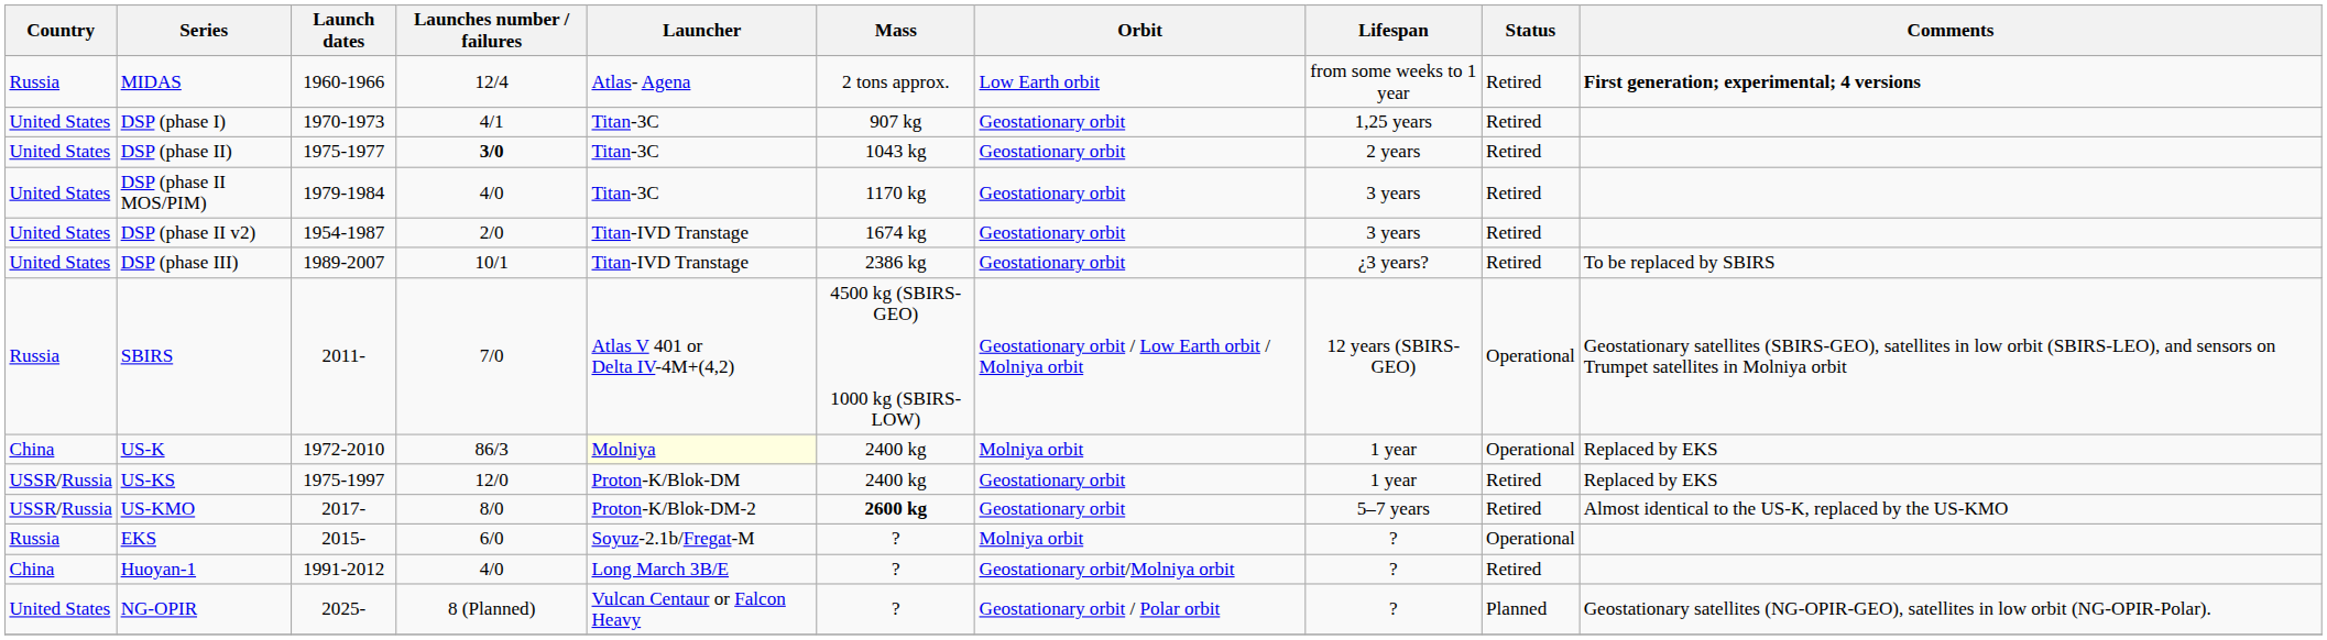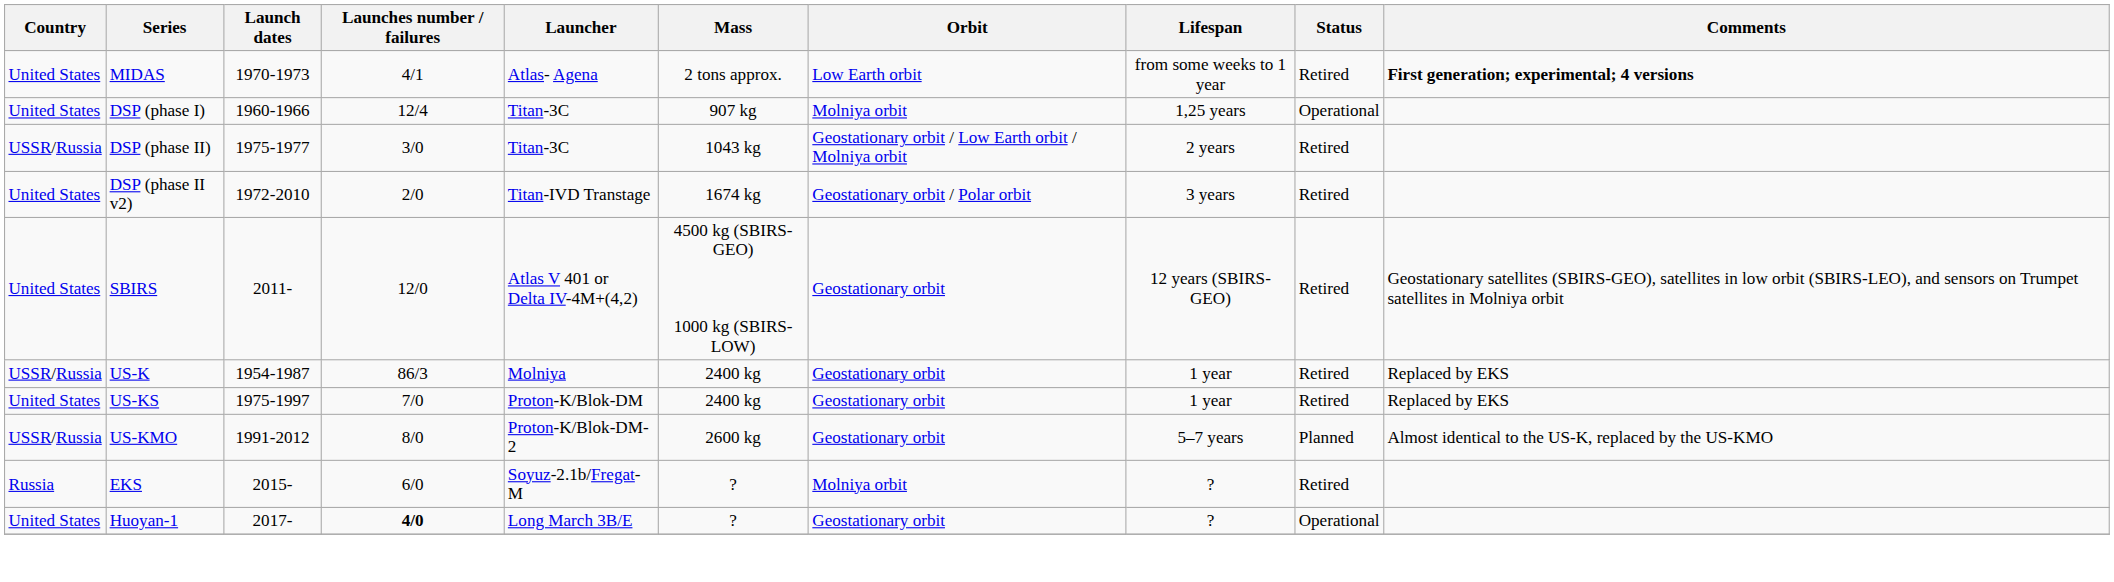 <table class="wikitable alternance">
 <tr>
 <th scope="col">Country</th>
 <th scope="col">Series</th>
 <th scope="col">Launch dates</th>
 <th scope="col">Launches number / failures</th>
 <th scope="col">Launcher</th>
 <th scope="col">Mass</th>
 <th scope="col">Orbit</th>
 <th scope="col">Lifespan</th>
 <th scope="col">Status</th>
 <th scope="col">Comments</th>
 </tr>
 <tr>
-<td><a href='#'>Russia</a></td>
+<td><a href='#'>United States</a></td>
 <td><a href='#'>MIDAS</a></td>
-<td align="center">1960-1966</td>
-<td align="center">12/4</td>
+<td align="center">1970-1973</td>
+<td align="center">4/1</td>
 <td><a href='#'>Atlas</a>- <a href='#'>Agena</a></td>
 <td align="center">2 tons approx.</td>
 <td><a href='#'>Low Earth orbit</a></td>
 <td align="center">from some weeks to 1 year</td>
 <td>Retired</td>
 <td><strong>First generation; experimental; 4 versions</strong></td>
 </tr>
 <tr>
 <td><a href='#'>United States</a></td>
 <td><a href='#'>DSP</a> (phase I)</td>
-<td align="center">1970-1973</td>
-<td align="center">4/1</td>
+<td align="center">1960-1966</td>
+<td align="center">12/4</td>
 <td><a href='#'>Titan</a>-3C</td>
 <td align="center">907 kg</td>
-<td><a href='#'>Geostationary orbit</a></td>
+<td><a href='#'>Molniya orbit</a></td>
 <td align="center">1,25 years</td>
-<td>Retired</td>
+<td>Operational</td>
 <td></td>
 </tr>
 <tr>
-<td><a href='#'>United States</a></td>
+<td><a href='#'>USSR</a>/<a href='#'>Russia</a></td>
 <td><a href='#'>DSP</a> (phase II)</td>
 <td align="center">1975-1977</td>
-<td align="center"><strong>3/0</strong></td>
+<td align="center">3/0</td>
 <td><a href='#'>Titan</a>-3C</td>
 <td align="center">1043 kg</td>
-<td><a href='#'>Geostationary orbit</a></td>
+<td><a href='#'>Geostationary orbit</a> / <a href='#'>Low Earth orbit</a> / <a href='#'>Molniya orbit</a></td>
 <td align="center">2 years</td>
 <td>Retired</td>
 <td></td>
 </tr>
 <tr>
 <td><a href='#'>United States</a></td>
-<td><a href='#'>DSP</a> (phase II MOS/PIM)</td>
-<td align="center">1979-1984</td>
-<td align="center">4/0</td>
-<td><a href='#'>Titan</a>-3C</td>
-<td align="center">1170 kg</td>
-<td><a href='#'>Geostationary orbit</a></td>
+<td><a href='#'>DSP</a> (phase II v2)</td>
+<td align="center">1972-2010</td>
+<td align="center">2/0</td>
+<td><a href='#'>Titan</a>-IVD Transtage</td>
+<td align="center">1674 kg</td>
+<td><a href='#'>Geostationary orbit</a> / <a href='#'>Polar orbit</a></td>
 <td align="center">3 years</td>
 <td>Retired</td>
 <td></td>
 </tr>
 <tr>
 <td><a href='#'>United States</a></td>
-<td><a href='#'>DSP</a> (phase II v2)</td>
+<td><a href='#'>SBIRS</a></td>
+<td align="center">2011-</td>
+<td align="center">12/0</td>
+<td><a href='#'>Atlas V</a> 401 or<br><a href='#'>Delta IV</a>-4M+(4,2)</td>
+<td align="center">4500 kg (SBIRS-GEO) <br><br><br><br> 1000 kg (SBIRS-LOW)</td>
+<td><a href='#'>Geostationary orbit</a></td>
+<td align="center">12 years (SBIRS-GEO)</td>
+<td>Retired</td>
+<td>Geostationary satellites (SBIRS-GEO), satellites in low orbit (SBIRS-LEO), and sensors on Trumpet satellites in Molniya orbit</td>
+</tr>
+<tr>
+<td><a href='#'>USSR</a>/<a href='#'>Russia</a></td>
+<td><a href='#'>US-K</a></td>
 <td align="center">1954-1987</td>
-<td align="center">2/0</td>
-<td><a href='#'>Titan</a>-IVD Transtage</td>
-<td align="center">1674 kg</td>
+<td align="center">86/3</td>
+<td><a href='#'>Molniya</a></td>
+<td align="center">2400 kg</td>
 <td><a href='#'>Geostationary orbit</a></td>
-<td align="center">3 years</td>
+<td align="center">1 year</td>
 <td>Retired</td>
-<td></td>
+<td>Replaced by EKS</td>
 </tr>
 <tr>
 <td><a href='#'>United States</a></td>
-<td><a href='#'>DSP</a> (phase III)</td>
-<td align="center">1989-2007</td>
-<td align="center">10/1</td>
-<td><a href='#'>Titan</a>-IVD Transtage</td>
-<td align="center">2386 kg</td>
-<td><a href='#'>Geostationary orbit</a></td>
-<td align="center">¿3 years?</td>
-<td>Retired</td>
-<td>To be replaced by SBIRS</td>
-</tr>
-<tr>
-<td><a href='#'>Russia</a></td>
-<td><a href='#'>SBIRS</a></td>
-<td align="center">2011-</td>
-<td align="center">7/0</td>
-<td><a href='#'>Atlas V</a> 401 or<br><a href='#'>Delta IV</a>-4M+(4,2)</td>
-<td align="center">4500 kg (SBIRS-GEO) <br><br><br><br> 1000 kg (SBIRS-LOW)</td>
-<td><a href='#'>Geostationary orbit</a> / <a href='#'>Low Earth orbit</a> / <a href='#'>Molniya orbit</a></td>
-<td align="center">12 years (SBIRS-GEO)</td>
-<td>Operational</td>
-<td>Geostationary satellites (SBIRS-GEO), satellites in low orbit (SBIRS-LEO), and sensors on Trumpet satellites in Molniya orbit</td>
-</tr>
-<tr>
-<td><a href='#'>China</a></td>
-<td><a href='#'>US-K</a></td>
-<td align="center">1972-2010</td>
-<td align="center">86/3</td>
-<td style="background: lightyellow;"><a href='#'>Molniya</a></td>
-<td align="center">2400 kg</td>
-<td><a href='#'>Molniya orbit</a></td>
-<td align="center">1 year</td>
-<td>Operational</td>
-<td>Replaced by EKS</td>
-</tr>
-<tr>
-<td><a href='#'>USSR</a>/<a href='#'>Russia</a></td>
 <td><a href='#'>US-KS</a></td>
 <td align="center">1975-1997</td>
-<td align="center">12/0</td>
+<td align="center">7/0</td>
 <td><a href='#'>Proton</a>-K/Blok-DM</td>
 <td align="center">2400 kg</td>
 <td><a href='#'>Geostationary orbit</a></td>
 <td align="center">1 year</td>
 <td>Retired</td>
 <td>Replaced by EKS</td>
 </tr>
 <tr>
 <td><a href='#'>USSR</a>/<a href='#'>Russia</a></td>
 <td><a href='#'>US-KMO</a></td>
-<td align="center">2017-</td>
+<td align="center">1991-2012</td>
 <td align="center">8/0</td>
 <td><a href='#'>Proton</a>-K/Blok-DM-2</td>
-<td align="center"><strong>2600 kg</strong></td>
+<td align="center">2600 kg</td>
 <td><a href='#'>Geostationary orbit</a></td>
 <td align="center">5–7 years</td>
-<td>Retired</td>
+<td>Planned</td>
 <td>Almost identical to the US-K, replaced by the US-KMO</td>
 </tr>
 <tr>
 <td><a href='#'>Russia</a></td>
 <td><a href='#'>EKS</a></td>
 <td align="center">2015-</td>
 <td align="center">6/0</td>
 <td><a href='#'>Soyuz</a>-2.1b/<a href='#'>Fregat</a>-M</td>
 <td align="center">?</td>
 <td><a href='#'>Molniya orbit</a></td>
 <td align="center">?</td>
-<td>Operational</td>
-<td></td>
-</tr>
-<tr>
-<td><a href='#'>China</a></td>
-<td><a href='#'>Huoyan-1</a></td>
-<td align="center">1991-2012</td>
-<td align="center">4/0</td>
-<td><a href='#'>Long March 3B/E</a></td>
-<td align="center">?</td>
-<td><a href='#'>Geostationary orbit</a>/<a href='#'>Molniya orbit</a></td>
-<td align="center">?</td>
 <td>Retired</td>
 <td></td>
 </tr>
 <tr>
 <td><a href='#'>United States</a></td>
-<td><a href='#'>NG-OPIR</a></td>
-<td align="center">2025-</td>
-<td align="center">8 (Planned)</td>
-<td><a href='#'>Vulcan Centaur</a> or <a href='#'>Falcon Heavy</a></td>
+<td><a href='#'>Huoyan-1</a></td>
+<td align="center">2017-</td>
+<td align="center"><strong>4/0</strong></td>
+<td><a href='#'>Long March 3B/E</a></td>
 <td align="center">?</td>
-<td><a href='#'>Geostationary orbit</a> / <a href='#'>Polar orbit</a></td>
+<td><a href='#'>Geostationary orbit</a></td>
 <td align="center">?</td>
-<td>Planned</td>
-<td>Geostationary satellites (NG-OPIR-GEO), satellites in low orbit (NG-OPIR-Polar).</td>
+<td>Operational</td>
+<td></td>
 </tr>
 <tr>
 </tr>
 </table>
